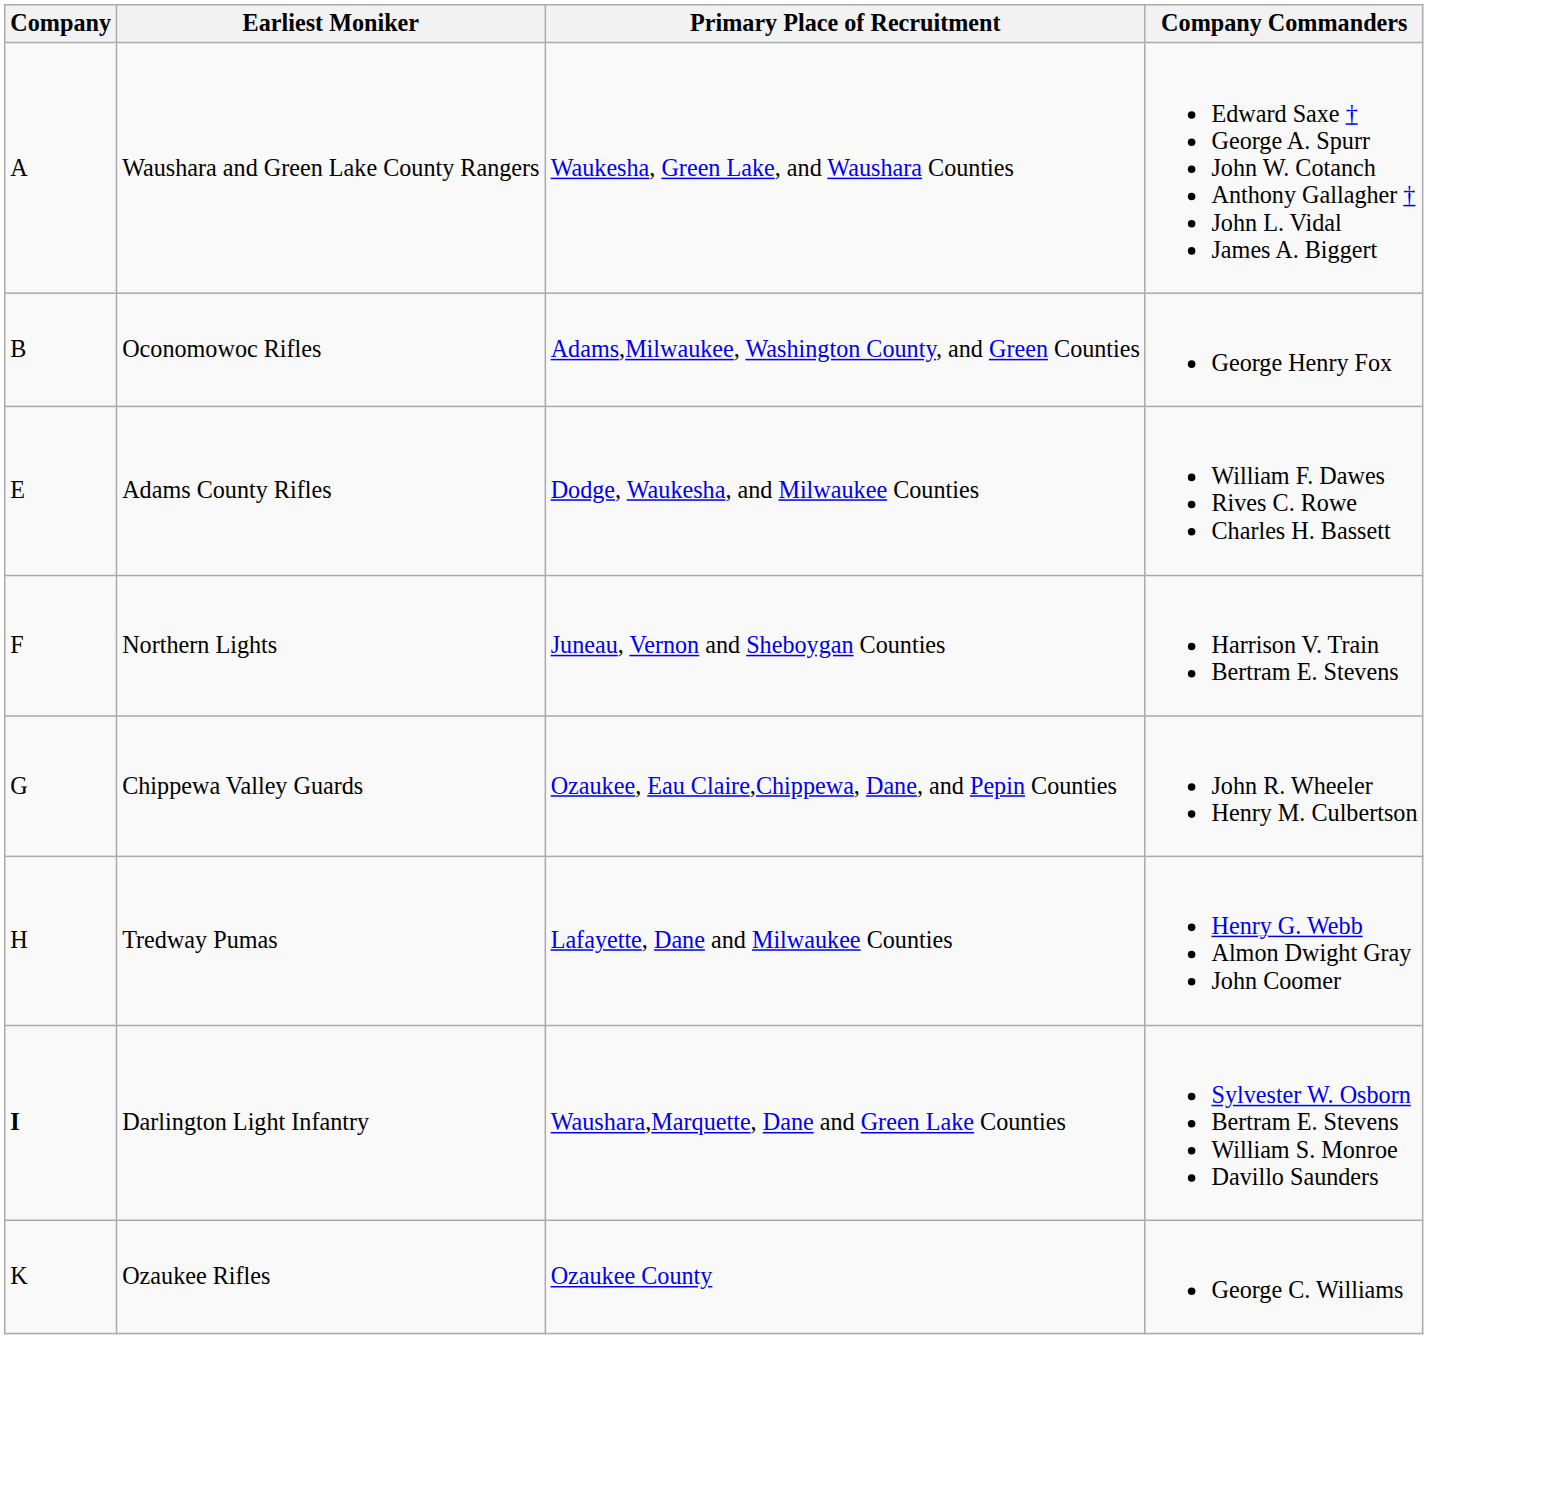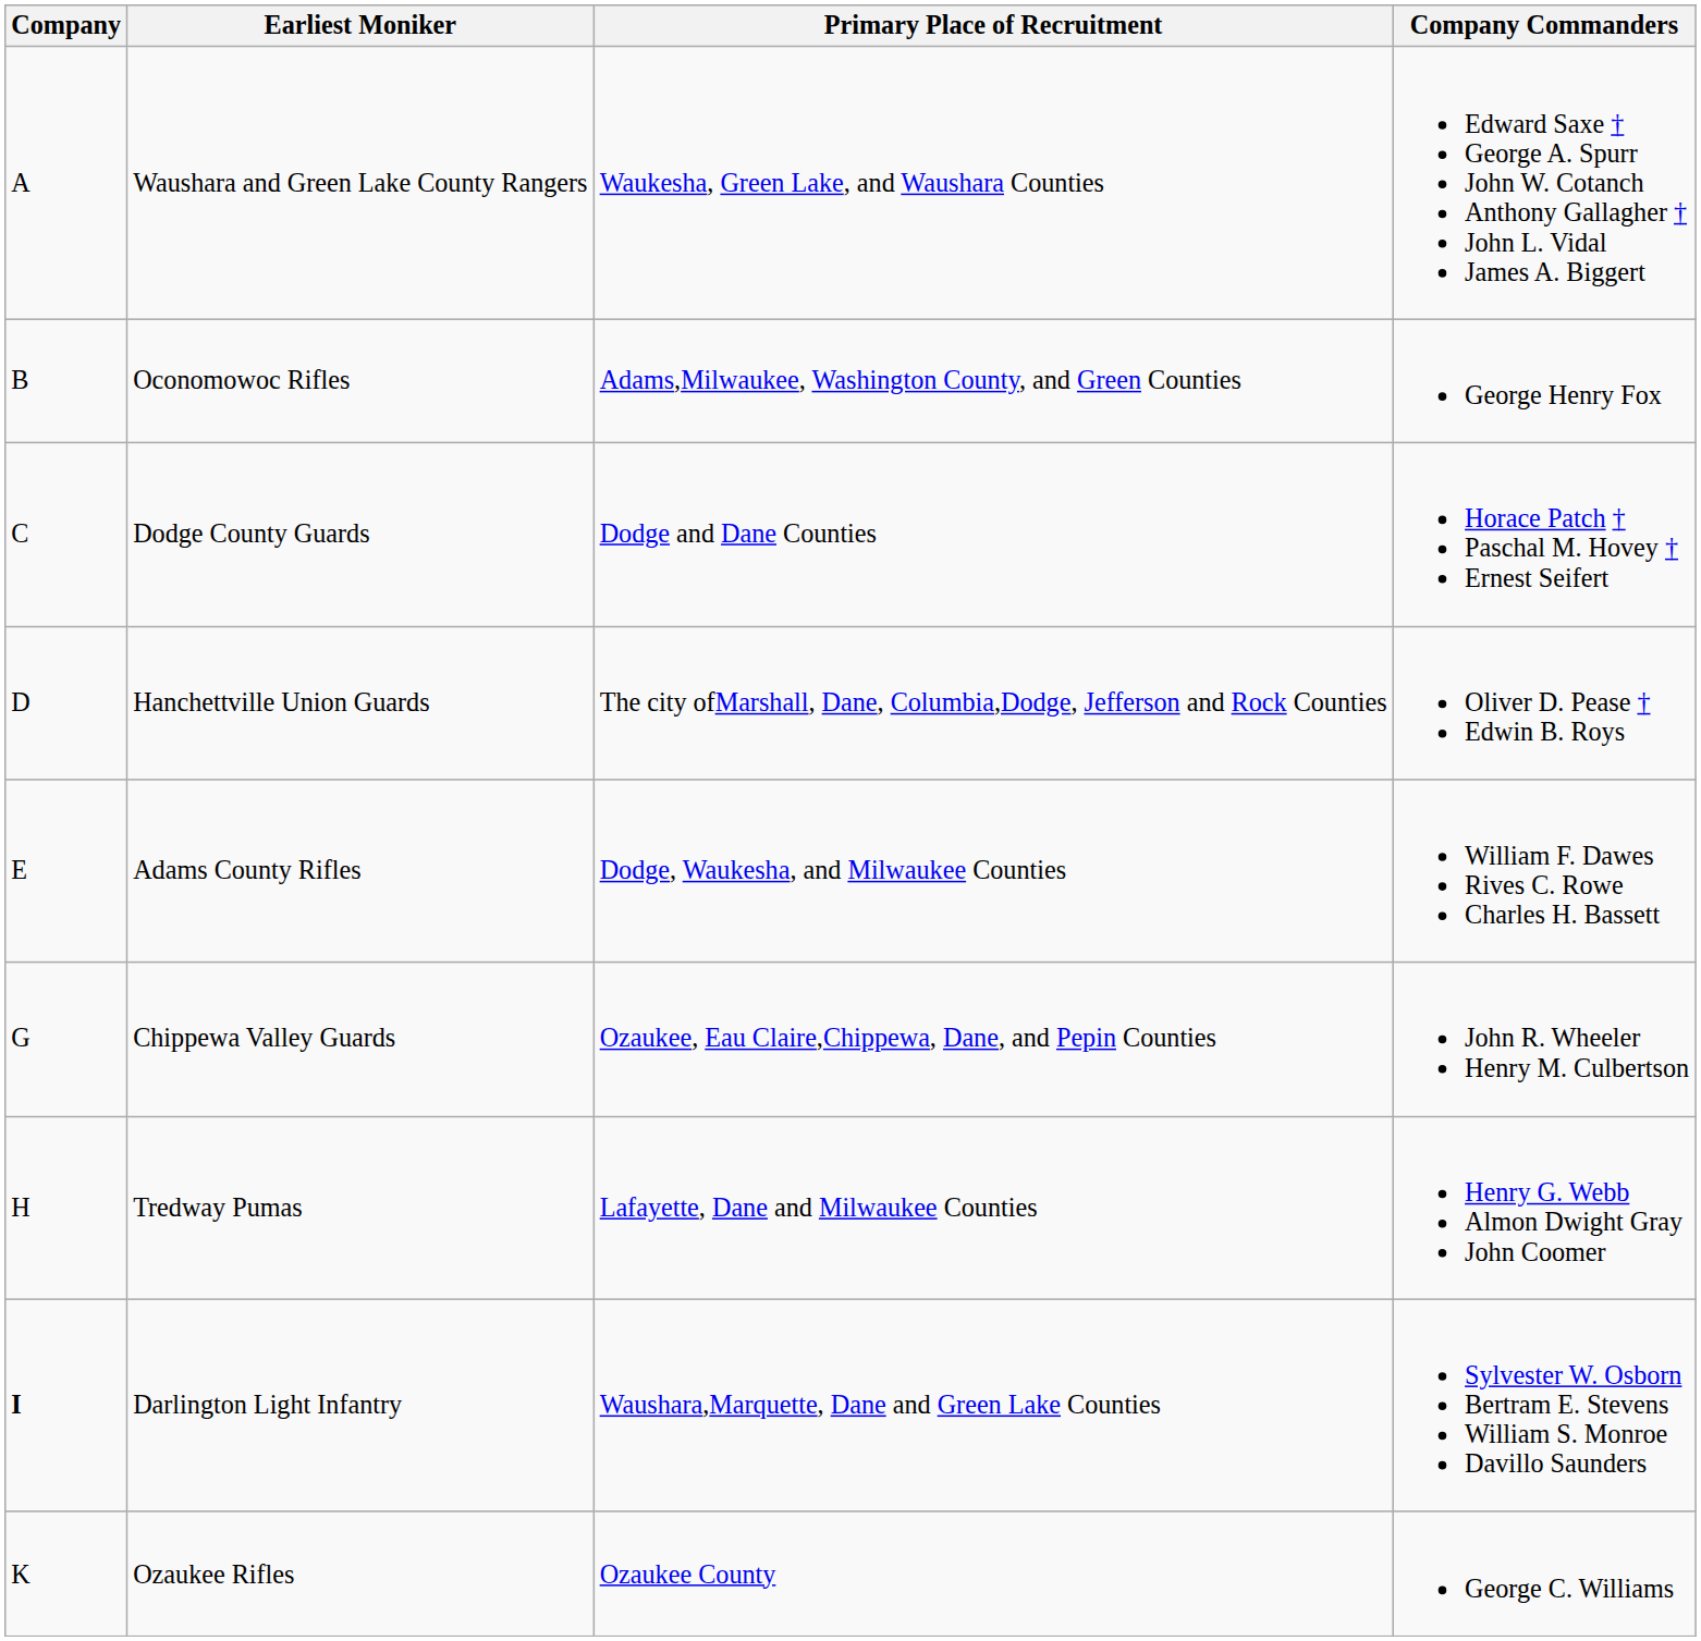 <table class="wikitable">
 <tr>
 <th>Company</th>
 <th>Earliest Moniker</th>
 <th>Primary Place of Recruitment</th>
 <th>Company Commanders</th>
 </tr>
 <tr>
 <td>A</td>
 <td>Waushara and Green Lake County Rangers</td>
 <td><a href='#'>Waukesha</a>, <a href='#'>Green Lake</a>, and <a href='#'>Waushara</a> Counties</td>
 <td><br><ul><li>Edward Saxe <a href='#'>†</a></li><li>George A. Spurr</li><li>John W. Cotanch</li><li>Anthony Gallagher <a href='#'>†</a></li><li>John L. Vidal</li><li>James A. Biggert</li></ul></td>
 </tr>
 <tr>
 <td>B</td>
 <td>Oconomowoc Rifles</td>
 <td><a href='#'>Adams</a>,<a href='#'>Milwaukee</a>, <a href='#'>Washington County</a>, and <a href='#'>Green</a> Counties</td>
 <td><br><ul><li>George Henry Fox</li></ul></td>
 </tr>
 <tr>
+<td>C</td>
+<td>Dodge County Guards</td>
+<td><a href='#'>Dodge</a> and <a href='#'>Dane</a> Counties</td>
+<td><br><ul><li><a href='#'>Horace Patch</a> <a href='#'>†</a></li><li>Paschal M. Hovey <a href='#'>†</a></li><li>Ernest Seifert</li></ul></td>
+</tr>
+<tr>
+<td>D</td>
+<td>Hanchettville Union Guards</td>
+<td>The city of<a href='#'>Marshall</a>, <a href='#'>Dane</a>, <a href='#'>Columbia</a>,<a href='#'>Dodge</a>,  <a href='#'>Jefferson</a> and <a href='#'>Rock</a> Counties</td>
+<td><br><ul><li>Oliver D. Pease <a href='#'>†</a></li><li>Edwin B. Roys</li></ul></td>
+</tr>
+<tr>
 <td>E</td>
 <td>Adams County Rifles</td>
 <td><a href='#'>Dodge</a>, <a href='#'>Waukesha</a>, and <a href='#'>Milwaukee</a> Counties</td>
 <td><br><ul><li>William F. Dawes</li><li>Rives C. Rowe</li><li>Charles H. Bassett</li></ul></td>
-</tr>
-<tr>
-<td>F</td>
-<td>Northern Lights</td>
-<td><a href='#'>Juneau</a>, <a href='#'>Vernon</a> and <a href='#'>Sheboygan</a> Counties</td>
-<td><br><ul><li>Harrison V. Train</li><li>Bertram E. Stevens</li></ul></td>
 </tr>
 <tr>
 <td>G</td>
 <td>Chippewa Valley Guards</td>
 <td><a href='#'>Ozaukee</a>, <a href='#'>Eau Claire</a>,<a href='#'>Chippewa</a>, <a href='#'>Dane</a>, and  <a href='#'>Pepin</a> Counties</td>
 <td><br><ul><li>John R. Wheeler</li><li>Henry M. Culbertson</li></ul></td>
 </tr>
 <tr>
 <td>H</td>
 <td>Tredway Pumas</td>
 <td><a href='#'>Lafayette</a>, <a href='#'>Dane</a> and <a href='#'>Milwaukee</a> Counties</td>
 <td><br><ul><li><a href='#'>Henry G. Webb</a></li><li>Almon Dwight Gray</li><li>John Coomer</li></ul></td>
 </tr>
 <tr>
 <td><strong>I</strong></td>
 <td>Darlington Light Infantry</td>
 <td><a href='#'>Waushara</a>,<a href='#'>Marquette</a>, <a href='#'>Dane</a> and <a href='#'>Green Lake</a> Counties</td>
 <td><br><ul><li><a href='#'>Sylvester W. Osborn</a></li><li>Bertram E. Stevens</li><li>William S. Monroe</li><li>Davillo Saunders</li></ul></td>
 </tr>
 <tr>
 <td>K</td>
 <td>Ozaukee Rifles</td>
 <td><a href='#'>Ozaukee County</a></td>
 <td><br><ul><li>George C. Williams</li></ul></td>
 </tr>
 </table>
